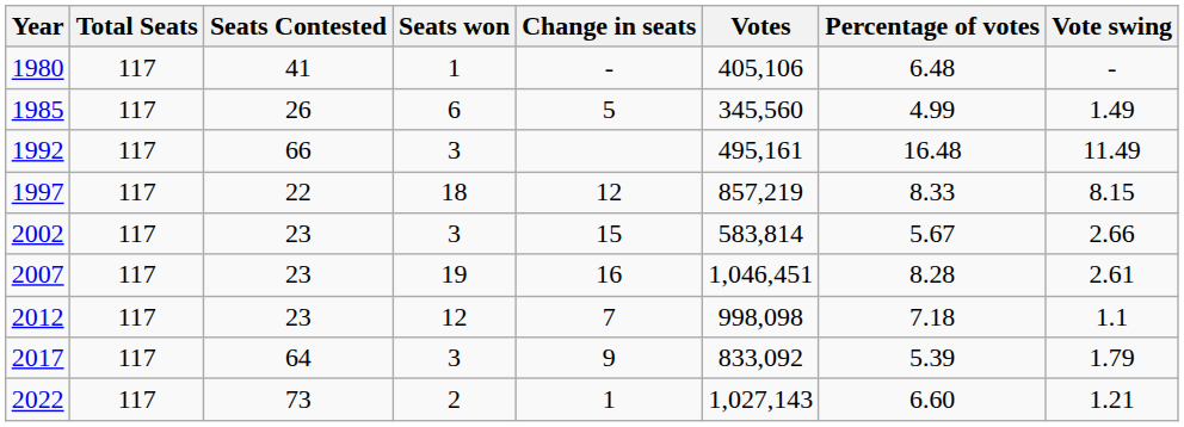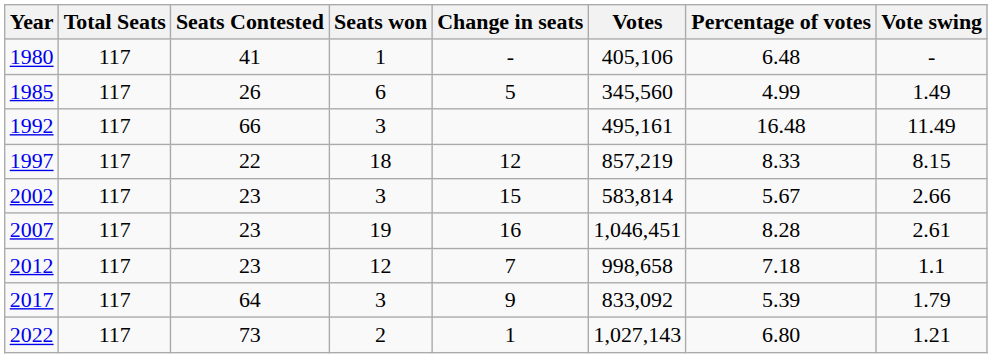 <table class="wikitable sortable" style="text-align:center">
 <tr>
 <th>Year</th>
 <th>Total Seats</th>
 <th>Seats Contested</th>
 <th>Seats won</th>
 <th>Change in seats</th>
 <th>Votes</th>
 <th>Percentage of votes</th>
 <th>Vote swing</th>
 </tr>
 <tr>
 <td><a href='#'>1980</a></td>
 <td>117</td>
 <td>41</td>
 <td>1</td>
 <td>-</td>
 <td>405,106</td>
 <td>6.48</td>
 <td>-</td>
 </tr>
 <tr>
 <td><a href='#'>1985</a></td>
 <td>117</td>
 <td>26</td>
 <td>6</td>
 <td>5</td>
 <td>345,560</td>
 <td>4.99</td>
 <td>1.49</td>
 </tr>
 <tr>
 <td><a href='#'>1992</a></td>
 <td>117</td>
 <td>66</td>
 <td>3</td>
 <td></td>
 <td>495,161</td>
 <td>16.48</td>
 <td>11.49</td>
 </tr>
 <tr>
 <td><a href='#'>1997</a></td>
 <td>117</td>
 <td>22</td>
 <td>18</td>
 <td>12</td>
 <td>857,219</td>
 <td>8.33</td>
 <td>8.15</td>
 </tr>
 <tr>
 <td><a href='#'>2002</a></td>
 <td>117</td>
 <td>23</td>
 <td>3</td>
 <td>15</td>
 <td>583,814</td>
 <td>5.67</td>
 <td>2.66</td>
 </tr>
 <tr>
 <td><a href='#'>2007</a></td>
 <td>117</td>
 <td>23</td>
 <td>19</td>
 <td>16</td>
 <td>1,046,451</td>
 <td>8.28</td>
 <td>2.61</td>
 </tr>
 <tr>
 <td><a href='#'>2012</a></td>
 <td>117</td>
 <td>23</td>
 <td>12</td>
 <td>7</td>
-<td>998,098</td>
+<td>998,658</td>
 <td>7.18</td>
 <td>1.1</td>
 </tr>
 <tr>
 <td><a href='#'>2017</a></td>
 <td>117</td>
 <td>64</td>
 <td>3</td>
 <td>9</td>
 <td>833,092</td>
 <td>5.39</td>
 <td>1.79</td>
 </tr>
 <tr>
 <td><a href='#'>2022</a></td>
 <td>117</td>
 <td>73</td>
 <td>2</td>
 <td>1</td>
 <td>1,027,143</td>
-<td>6.60</td>
+<td>6.80</td>
 <td>1.21</td>
 </tr>
 </table>
